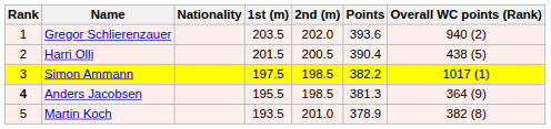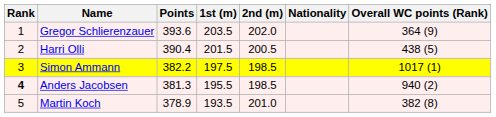 <table class="wikitable">
 <tr>
 <th align=Center>Rank</th>
 <th>Name</th>
-<th>Nationality</th>
+<th>Points</th>
 <th align=Center>1st (m)</th>
 <th>2nd (m)</th>
-<th>Points</th>
+<th>Nationality</th>
 <th>Overall WC points (Rank)</th>
 </tr>
 <tr style="background:#ffeeee;">
 <td align=center>1</td>
 <td align=left><a href='#'>Gregor Schlierenzauer</a></td>
-<td align=left></td>
+<td align=center>393.6</td>
 <td align=center>203.5</td>
 <td align=center>202.0</td>
-<td align=center>393.6</td>
-<td align=center>940 (2)</td>
+<td align=left></td>
+<td align=center>364 (9)</td>
 </tr>
 <tr style="background:#ffeeee;">
 <td align=center>2</td>
 <td align=left><a href='#'>Harri Olli</a></td>
-<td align=left></td>
+<td align=center>390.4</td>
 <td align=center>201.5</td>
 <td align=center>200.5</td>
-<td align=center>390.4</td>
+<td align=left></td>
 <td align=center>438 (5)</td>
 </tr>
 <tr style="background:#ffff00;">
 <td align=center>3</td>
 <td align=left><a href='#'>Simon Ammann</a></td>
-<td align=left></td>
+<td align=center>382.2</td>
 <td align=center>197.5</td>
 <td align=center>198.5</td>
-<td align=center>382.2</td>
+<td align=left></td>
 <td align=center>1017 (1)</td>
 </tr>
 <tr style="background:#ffeeee;">
 <td align=center><strong>4</strong></td>
 <td align=left><a href='#'>Anders Jacobsen</a></td>
-<td align=left></td>
+<td align=center>381.3</td>
 <td align=center>195.5</td>
 <td align=center>198.5</td>
-<td align=center>381.3</td>
-<td align=center>364 (9)</td>
+<td align=left></td>
+<td align=center>940 (2)</td>
 </tr>
 <tr style="background:#ffeeee;">
 <td align=center>5</td>
 <td align=left><a href='#'>Martin Koch</a></td>
-<td align=left></td>
+<td align=center>378.9</td>
 <td align=center>193.5</td>
 <td align=center>201.0</td>
-<td align=center>378.9</td>
+<td align=left></td>
 <td align=center>382 (8)</td>
 </tr>
 </table>
